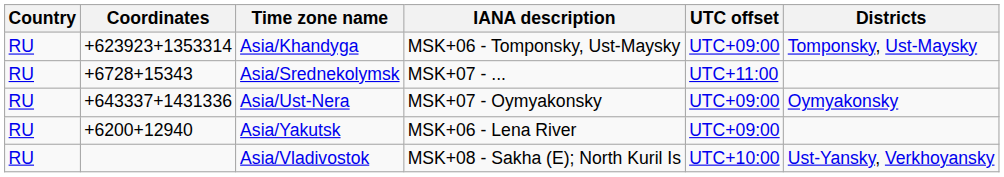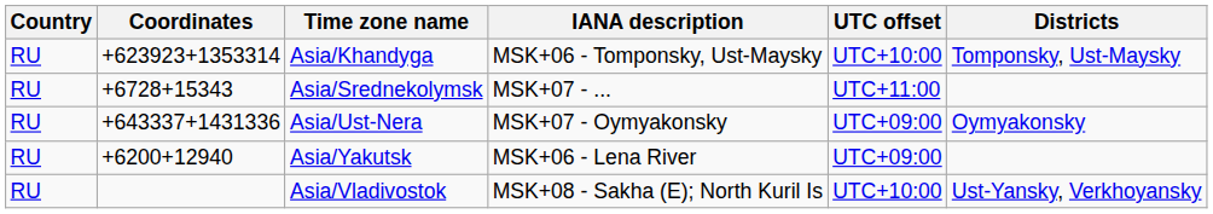 <table class="wikitable">
 <tr>
 <th>Country</th>
 <th>Coordinates</th>
 <th>Time zone name</th>
 <th>IANA description</th>
 <th>UTC offset</th>
 <th>Districts</th>
 </tr>
 <tr>
 <td><a href='#'>RU</a></td>
 <td>+623923+1353314</td>
 <td><a href='#'>Asia/Khandyga</a></td>
 <td>MSK+06 - Tomponsky, Ust-Maysky</td>
-<td><a href='#'>UTC+09:00</a></td>
+<td><a href='#'>UTC+10:00</a></td>
 <td><a href='#'>Tomponsky</a>, <a href='#'>Ust-Maysky</a></td>
 </tr>
 <tr>
 <td><a href='#'>RU</a></td>
 <td>+6728+15343</td>
 <td><a href='#'>Asia/Srednekolymsk</a></td>
 <td>MSK+07 - ...</td>
 <td><a href='#'>UTC+11:00</a></td>
 <td></td>
 </tr>
 <tr>
 <td><a href='#'>RU</a></td>
 <td>+643337+1431336</td>
 <td><a href='#'>Asia/Ust-Nera</a></td>
 <td>MSK+07 - Oymyakonsky</td>
 <td><a href='#'>UTC+09:00</a></td>
 <td><a href='#'>Oymyakonsky</a></td>
 </tr>
 <tr>
 <td><a href='#'>RU</a></td>
 <td>+6200+12940</td>
 <td><a href='#'>Asia/Yakutsk</a></td>
 <td>MSK+06 - Lena River</td>
 <td><a href='#'>UTC+09:00</a></td>
 <td></td>
 </tr>
 <tr>
 <td><a href='#'>RU</a></td>
 <td></td>
 <td><a href='#'>Asia/Vladivostok</a></td>
 <td>MSK+08 - Sakha (E); North Kuril Is</td>
 <td><a href='#'>UTC+10:00</a></td>
 <td><a href='#'>Ust-Yansky</a>, <a href='#'>Verkhoyansky</a></td>
 </tr>
 </table>
